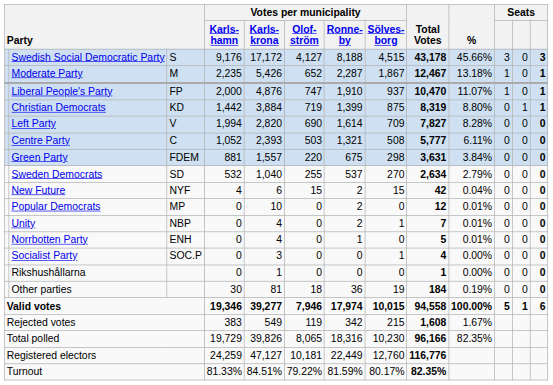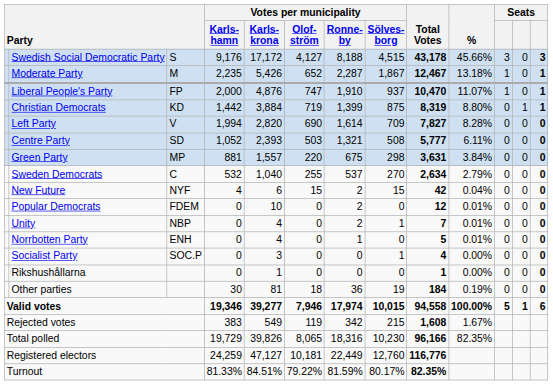 <table class="wikitable" border="1" style="text-align:right;">
 <tr>
 <th style="text-align:left;" valign=bottom rowspan=2 colspan=3>Party</th>
 <th colspan=5>Votes per municipality</th>
 <th align=center valign=bottom rowspan=2 width="50">Total Votes</th>
 <th align=center valign=bottom rowspan=2 width="50">%</th>
 <th colspan=3>Seats</th>
 </tr>
 <tr>
 <th align=center valign=bottom width="50"><a href='#'>Karls- hamn</a></th>
 <th align=center valign=bottom width="50"><a href='#'>Karls- krona</a></th>
 <th align=center valign=bottom width="50"><a href='#'>Olof- ström</a></th>
 <th align=center valign=bottom width="50"><a href='#'>Ronne- by</a></th>
 <th align=center valign=bottom width="50"><a href='#'>Sölves- borg</a></th>
 <th align=center valign=bottom width="20"><small></small></th>
 <th align=center valign=bottom width="20"><small><a href='#'></a></small></th>
 <th align=center valign=bottom width="20"><small></small></th>
 </tr>
 <tr style="background:#CEE0F2;">
 <td></td>
 <td align=left style="white-space: nowrap;"><a href='#'>Swedish Social Democratic Party</a></td>
 <td align=left>S</td>
 <td>9,176</td>
 <td>17,172</td>
 <td>4,127</td>
 <td>8,188</td>
 <td>4,515</td>
 <td><strong>43,178</strong></td>
 <td>45.66%</td>
 <td>3</td>
 <td>0</td>
 <td><strong>3</strong></td>
 </tr>
 <tr style="background:#CEE0F2;">
 <td></td>
 <td align=left><a href='#'>Moderate Party</a></td>
 <td align=left>M</td>
 <td>2,235</td>
 <td>5,426</td>
 <td>652</td>
 <td>2,287</td>
 <td>1,867</td>
 <td><strong>12,467</strong></td>
 <td>13.18%</td>
 <td>1</td>
 <td>0</td>
 <td><strong>1</strong></td>
 </tr>
 <tr style="background:#CEE0F2; border-top:3px solid darkgray;">
 <td></td>
 <td align=left><a href='#'>Liberal People's Party</a></td>
 <td align=left>FP</td>
 <td>2,000</td>
 <td>4,876</td>
 <td>747</td>
 <td>1,910</td>
 <td>937</td>
 <td><strong>10,470</strong></td>
 <td>11.07%</td>
 <td>1</td>
 <td>0</td>
 <td><strong>1</strong></td>
 </tr>
 <tr style="background:#CEE0F2;">
 <td></td>
 <td align=left><a href='#'>Christian Democrats</a></td>
 <td align=left>KD</td>
 <td>1,442</td>
 <td>3,884</td>
 <td>719</td>
 <td>1,399</td>
 <td>875</td>
 <td><strong>8,319</strong></td>
 <td>8.80%</td>
 <td>0</td>
 <td>1</td>
 <td><strong>1</strong></td>
 </tr>
 <tr style="background:#CEE0F2;">
 <td></td>
 <td align=left><a href='#'>Left Party</a></td>
 <td align=left>V</td>
 <td>1,994</td>
 <td>2,820</td>
 <td>690</td>
 <td>1,614</td>
 <td>709</td>
 <td><strong>7,827</strong></td>
 <td>8.28%</td>
 <td>0</td>
 <td>0</td>
 <td><strong>0</strong></td>
 </tr>
 <tr style="background:#CEE0F2;">
 <td></td>
 <td align=left><a href='#'>Centre Party</a></td>
-<td align=left>C</td>
+<td align=left>SD</td>
 <td>1,052</td>
 <td>2,393</td>
 <td>503</td>
 <td>1,321</td>
 <td>508</td>
 <td><strong>5,777</strong></td>
 <td>6.11%</td>
 <td>0</td>
 <td>0</td>
 <td><strong>0</strong></td>
 </tr>
 <tr style="background:#CEE0F2;">
 <td></td>
 <td align=left><a href='#'>Green Party</a></td>
-<td align=left>FDEM</td>
+<td align=left>MP</td>
 <td>881</td>
 <td>1,557</td>
 <td>220</td>
 <td>675</td>
 <td>298</td>
 <td><strong>3,631</strong></td>
 <td>3.84%</td>
 <td>0</td>
 <td>0</td>
 <td><strong>0</strong></td>
 </tr>
 <tr>
 <td></td>
 <td align=left><a href='#'>Sweden Democrats</a></td>
-<td align=left>SD</td>
+<td align=left>C</td>
 <td>532</td>
 <td>1,040</td>
 <td>255</td>
 <td>537</td>
 <td>270</td>
 <td><strong>2,634</strong></td>
 <td>2.79%</td>
 <td>0</td>
 <td>0</td>
 <td><strong>0</strong></td>
 </tr>
 <tr>
 <td></td>
 <td align=left><a href='#'>New Future</a></td>
 <td align=left>NYF</td>
 <td>4</td>
 <td>6</td>
 <td>15</td>
 <td>2</td>
 <td>15</td>
 <td><strong>42</strong></td>
 <td>0.04%</td>
 <td>0</td>
 <td>0</td>
 <td><strong>0</strong></td>
 </tr>
 <tr>
 <td></td>
 <td align=left><a href='#'>Popular Democrats</a></td>
-<td align=left>MP</td>
+<td align=left>FDEM</td>
 <td>0</td>
 <td>10</td>
 <td>0</td>
 <td>2</td>
 <td>0</td>
 <td><strong>12</strong></td>
 <td>0.01%</td>
 <td>0</td>
 <td>0</td>
 <td><strong>0</strong></td>
 </tr>
 <tr>
 <td></td>
 <td align=left><a href='#'>Unity</a></td>
 <td align=left>NBP</td>
 <td>0</td>
 <td>4</td>
 <td>0</td>
 <td>2</td>
 <td>1</td>
 <td><strong>7</strong></td>
 <td>0.01%</td>
 <td>0</td>
 <td>0</td>
 <td><strong>0</strong></td>
 </tr>
 <tr>
 <td></td>
 <td align=left><a href='#'>Norrbotten Party</a></td>
 <td align=left>ENH</td>
 <td>0</td>
 <td>4</td>
 <td>0</td>
 <td>1</td>
 <td>0</td>
 <td><strong>5</strong></td>
 <td>0.01%</td>
 <td>0</td>
 <td>0</td>
 <td><strong>0</strong></td>
 </tr>
 <tr>
 <td></td>
 <td align=left><a href='#'>Socialist Party</a></td>
 <td align=left>SOC.P</td>
 <td>0</td>
 <td>3</td>
 <td>0</td>
 <td>0</td>
 <td>1</td>
 <td><strong>4</strong></td>
 <td>0.00%</td>
 <td>0</td>
 <td>0</td>
 <td><strong>0</strong></td>
 </tr>
 <tr>
 <td></td>
 <td align=left>Rikshushållarna</td>
 <td></td>
 <td>0</td>
 <td>1</td>
 <td>0</td>
 <td>0</td>
 <td>0</td>
 <td><strong>1</strong></td>
 <td>0.00%</td>
 <td>0</td>
 <td>0</td>
 <td><strong>0</strong></td>
 </tr>
 <tr>
 <td></td>
 <td align=left>Other parties</td>
 <td></td>
 <td>30</td>
 <td>81</td>
 <td>18</td>
 <td>36</td>
 <td>19</td>
 <td><strong>184</strong></td>
 <td>0.19%</td>
 <td>0</td>
 <td>0</td>
 <td><strong>0</strong></td>
 </tr>
 <tr style="font-weight:bold">
 <td align=left colspan=3>Valid votes</td>
 <td>19,346</td>
 <td>39,277</td>
 <td>7,946</td>
 <td>17,974</td>
 <td>10,015</td>
 <td>94,558</td>
 <td>100.00%</td>
 <td>5</td>
 <td>1</td>
 <td>6</td>
 </tr>
 <tr>
 <td align=left colspan=3>Rejected votes</td>
 <td>383</td>
 <td>549</td>
 <td>119</td>
 <td>342</td>
 <td>215</td>
 <td><strong>1,608</strong></td>
 <td>1.67%</td>
 <td></td>
 <td></td>
 <td></td>
 </tr>
 <tr>
 <td align=left colspan=3>Total polled</td>
 <td>19,729</td>
 <td>39,826</td>
 <td>8,065</td>
 <td>18,316</td>
 <td>10,230</td>
 <td><strong>96,166</strong></td>
 <td>82.35%</td>
 <td></td>
 <td></td>
 <td></td>
 </tr>
 <tr>
 <td align=left colspan=3>Registered electors</td>
 <td>24,259</td>
 <td>47,127</td>
 <td>10,181</td>
 <td>22,449</td>
 <td>12,760</td>
 <td><strong>116,776</strong></td>
 <td></td>
 <td></td>
 <td></td>
 <td></td>
 </tr>
 <tr>
 <td align=left colspan=3>Turnout</td>
 <td>81.33%</td>
 <td>84.51%</td>
 <td>79.22%</td>
 <td>81.59%</td>
 <td>80.17%</td>
 <td><strong>82.35%</strong></td>
 <td></td>
 <td></td>
 <td></td>
 <td></td>
 </tr>
 </table>
